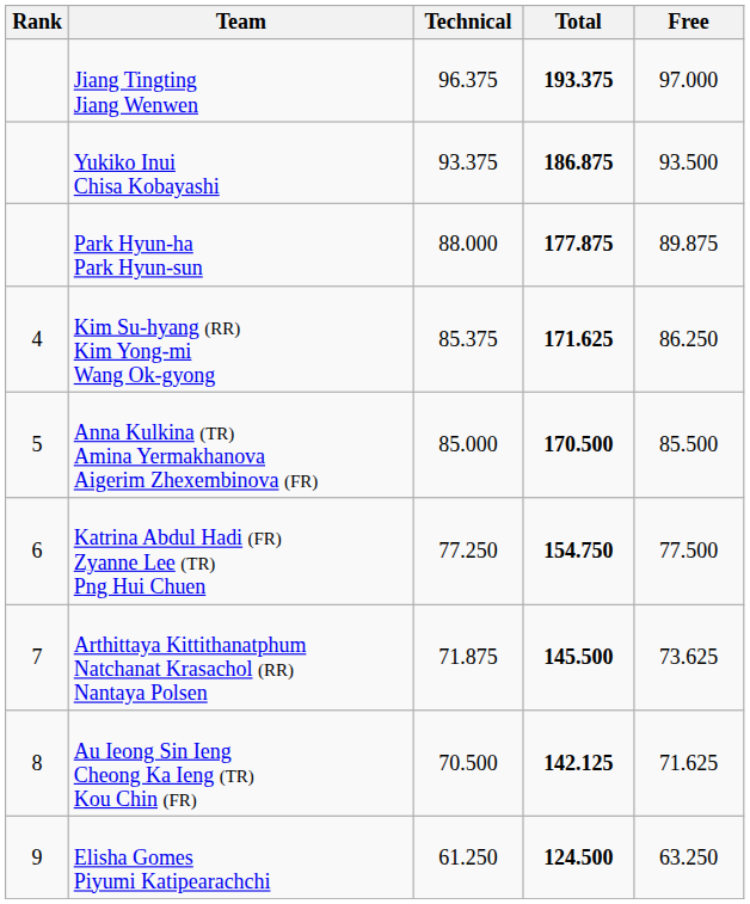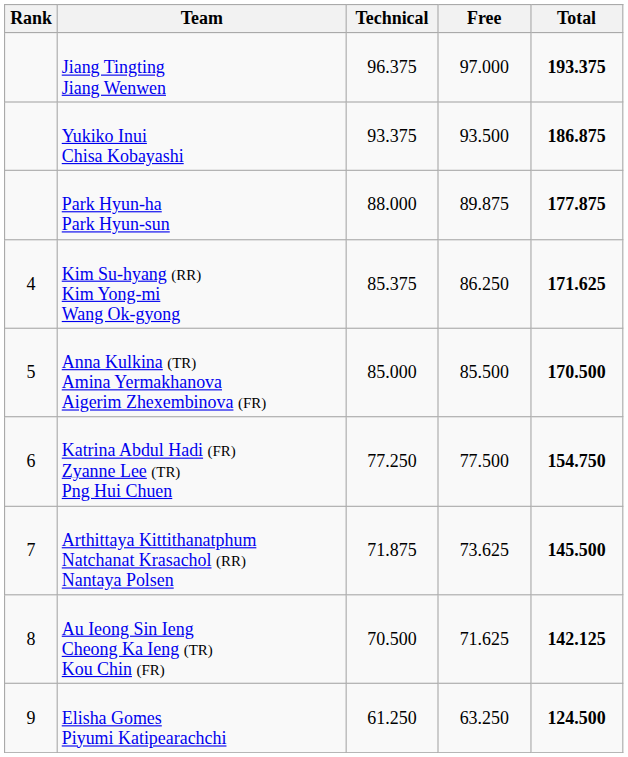 <table class=wikitable style="text-align:center">
 <tr>
 <th width=40>Rank</th>
 <th width=250>Team</th>
 <th width=75>Technical</th>
+<th width=75>Free</th>
 <th width=75>Total</th>
-<th width=75>Free</th>
 </tr>
 <tr>
 <td></td>
 <td align=left><br><a href='#'>Jiang Tingting</a><br><a href='#'>Jiang Wenwen</a></td>
 <td>96.375</td>
+<td>97.000</td>
 <td><strong>193.375</strong></td>
-<td>97.000</td>
 </tr>
 <tr>
 <td></td>
 <td align=left><br><a href='#'>Yukiko Inui</a><br><a href='#'>Chisa Kobayashi</a></td>
 <td>93.375</td>
+<td>93.500</td>
 <td><strong>186.875</strong></td>
-<td>93.500</td>
 </tr>
 <tr>
 <td></td>
 <td align=left><br><a href='#'>Park Hyun-ha</a><br><a href='#'>Park Hyun-sun</a></td>
 <td>88.000</td>
+<td>89.875</td>
 <td><strong>177.875</strong></td>
-<td>89.875</td>
 </tr>
 <tr>
 <td>4</td>
 <td align=left><br><a href='#'>Kim Su-hyang</a> <small>(RR)</small><br><a href='#'>Kim Yong-mi</a><br><a href='#'>Wang Ok-gyong</a></td>
 <td>85.375</td>
+<td>86.250</td>
 <td><strong>171.625</strong></td>
-<td>86.250</td>
 </tr>
 <tr>
 <td>5</td>
 <td align=left><br><a href='#'>Anna Kulkina</a> <small>(TR)</small><br><a href='#'>Amina Yermakhanova</a><br><a href='#'>Aigerim Zhexembinova</a> <small>(FR)</small></td>
 <td>85.000</td>
+<td>85.500</td>
 <td><strong>170.500</strong></td>
-<td>85.500</td>
 </tr>
 <tr>
 <td>6</td>
 <td align=left><br><a href='#'>Katrina Abdul Hadi</a> <small>(FR)</small><br><a href='#'>Zyanne Lee</a> <small>(TR)</small><br><a href='#'>Png Hui Chuen</a></td>
 <td>77.250</td>
+<td>77.500</td>
 <td><strong>154.750</strong></td>
-<td>77.500</td>
 </tr>
 <tr>
 <td>7</td>
 <td align=left><br><a href='#'>Arthittaya Kittithanatphum</a><br><a href='#'>Natchanat Krasachol</a> <small>(RR)</small><br><a href='#'>Nantaya Polsen</a></td>
 <td>71.875</td>
+<td>73.625</td>
 <td><strong>145.500</strong></td>
-<td>73.625</td>
 </tr>
 <tr>
 <td>8</td>
 <td align=left><br><a href='#'>Au Ieong Sin Ieng</a><br><a href='#'>Cheong Ka Ieng</a> <small>(TR)</small><br><a href='#'>Kou Chin</a> <small>(FR)</small></td>
 <td>70.500</td>
+<td>71.625</td>
 <td><strong>142.125</strong></td>
-<td>71.625</td>
 </tr>
 <tr>
 <td>9</td>
 <td align=left><br><a href='#'>Elisha Gomes</a><br><a href='#'>Piyumi Katipearachchi</a></td>
 <td>61.250</td>
+<td>63.250</td>
 <td><strong>124.500</strong></td>
-<td>63.250</td>
 </tr>
 </table>
